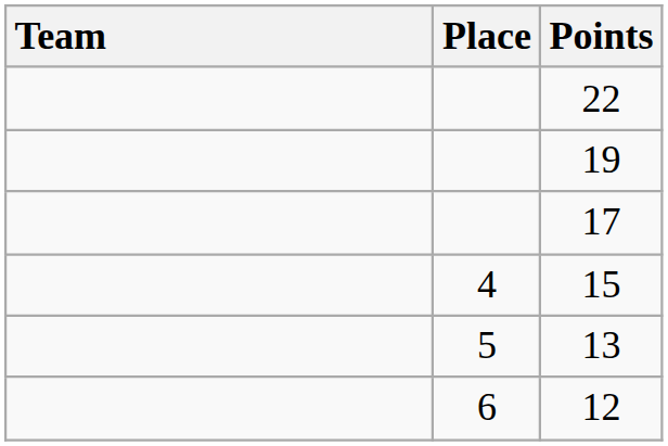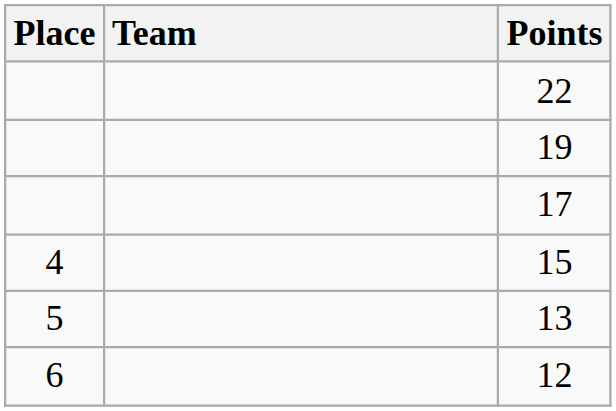 <table class="wikitable" style="text-align:center; margin-top:0; margin-bottom:0;">
 <tr>
+<th>Place</th>
 <th style="width:10.5em; text-align:left;">Team</th>
-<th>Place</th>
 <th>Points</th>
 </tr>
 <tr>
+<td></td>
 <td align=left></td>
-<td></td>
 <td>22</td>
 </tr>
 <tr>
+<td></td>
 <td align=left></td>
-<td></td>
 <td>19</td>
 </tr>
 <tr>
+<td></td>
 <td align=left></td>
-<td></td>
 <td>17</td>
 </tr>
 <tr>
+<td>4</td>
 <td align=left></td>
-<td>4</td>
 <td>15</td>
 </tr>
 <tr>
+<td>5</td>
 <td align=left></td>
-<td>5</td>
 <td>13</td>
 </tr>
 <tr>
+<td>6</td>
 <td align=left></td>
-<td>6</td>
 <td>12</td>
 </tr>
 </table>
